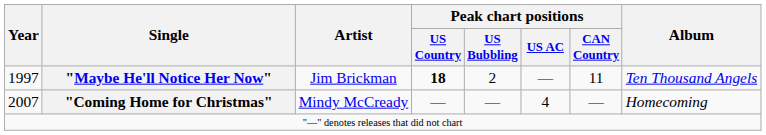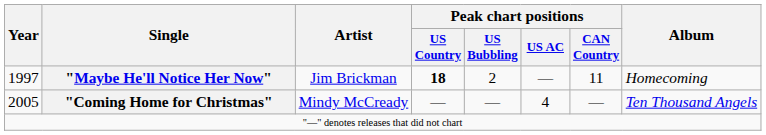 <table class="wikitable plainrowheaders" style="text-align:center;">
 <tr>
 <th rowspan="2">Year</th>
 <th rowspan="2" style="width:16em;">Single</th>
 <th rowspan="2">Artist</th>
 <th colspan="4">Peak chart positions</th>
 <th rowspan="2">Album</th>
 </tr>
 <tr style="font-size:smaller;">
 <th width="45"><a href='#'>US Country</a></th>
 <th width="45"><a href='#'>US Bubbling</a></th>
 <th width="45"><a href='#'>US AC</a></th>
 <th width="45"><a href='#'>CAN Country</a></th>
 </tr>
 <tr>
 <td>1997</td>
 <th scope="row">"<a href='#'>Maybe He'll Notice Her Now</a>"</th>
 <td><a href='#'>Jim Brickman</a></td>
 <td><strong>18</strong></td>
 <td>2</td>
 <td>—</td>
 <td>11</td>
-<td align="left"><em><a href='#'>Ten Thousand Angels</a></em></td>
+<td align="left"><em>Homecoming</em></td>
 </tr>
 <tr>
-<td>2007</td>
+<td>2005</td>
 <th scope="row">"Coming Home for Christmas"</th>
 <td><a href='#'>Mindy McCready</a></td>
 <td>—</td>
 <td>—</td>
 <td>4</td>
 <td>—</td>
-<td align="left"><em>Homecoming</em></td>
+<td align="left"><em><a href='#'>Ten Thousand Angels</a></em></td>
 </tr>
 <tr>
 <td colspan="8" style="font-size:8pt">"—" denotes releases that did not chart</td>
 </tr>
 </table>
